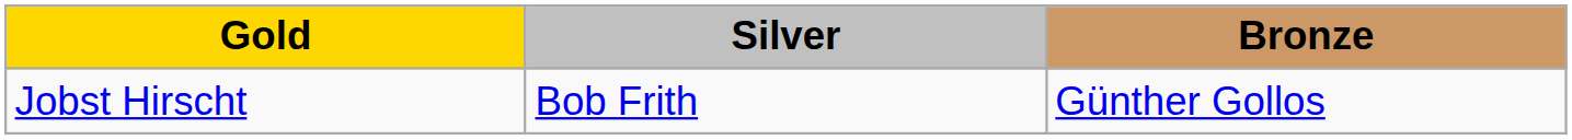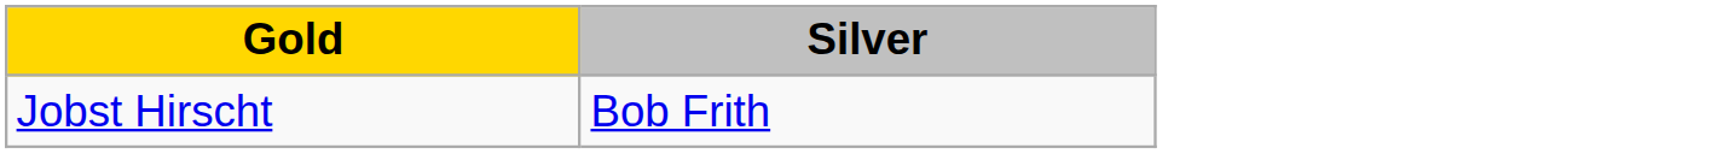 <table class="wikitable" style="text-align:left">
 <tr align="center">
 <td width=200 bgcolor=gold><strong>Gold</strong></td>
 <td width=200 bgcolor=silver><strong>Silver</strong></td>
-<td width=200 bgcolor=CC9966><strong>Bronze</strong></td>
 </tr>
 <tr>
 <td><a href='#'>Jobst Hirscht</a><br><em></em></td>
 <td><a href='#'>Bob Frith</a><br><em></em></td>
-<td><a href='#'>Günther Gollos</a><br><em></em></td>
 </tr>
 </table>
